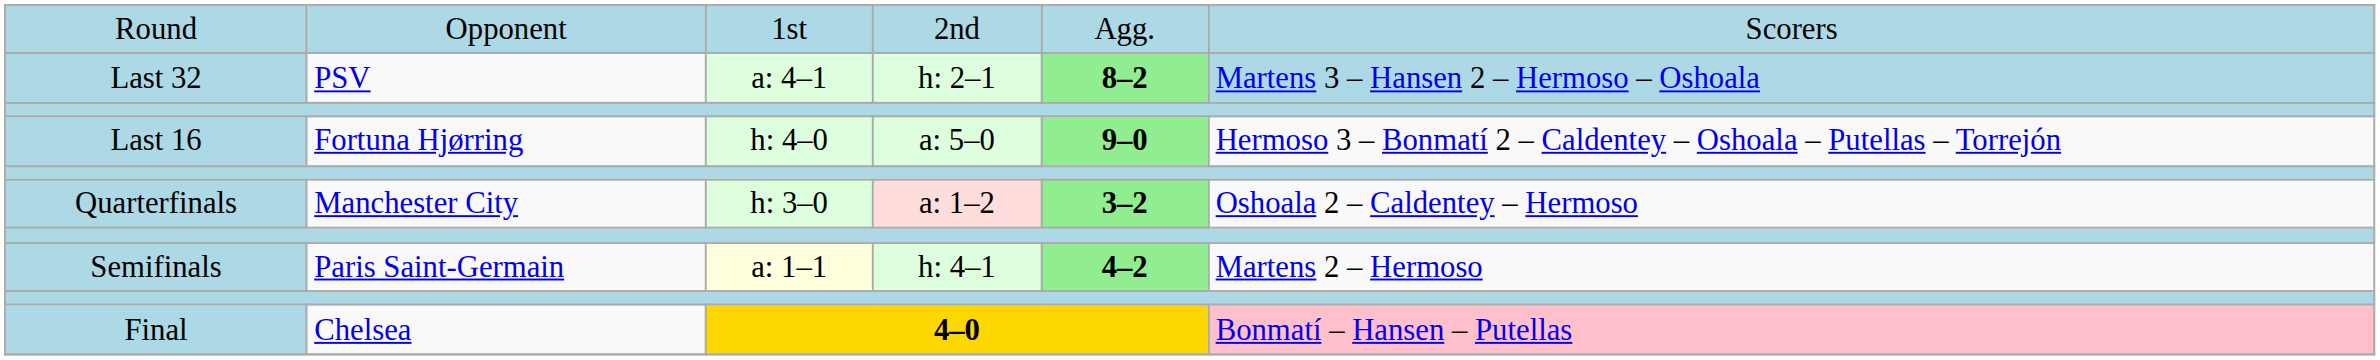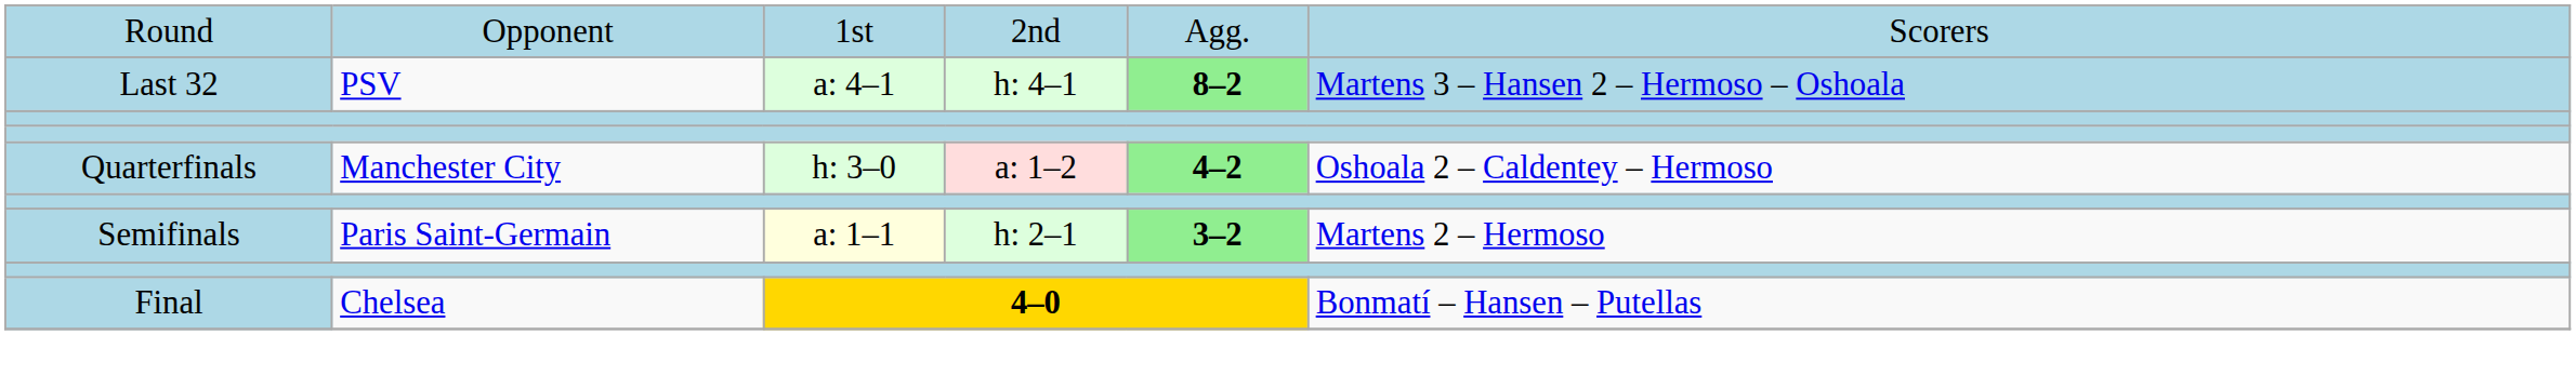 <table class="wikitable" style="text-align:center">
 <tr bgcolor=lightblue>
 <td width=150px>Round</td>
 <td width=200px>Opponent</td>
 <td width=80px>1st</td>
 <td width=80px>2nd</td>
 <td width=80px>Agg.</td>
 <td width=600px>Scorers</td>
 </tr>
 <tr>
 <td bgcolor=lightblue>Last 32</td>
 <td align=left> <a href='#'>PSV</a></td>
 <td bgcolor="#ddffdd">a: 4–1</td>
-<td bgcolor="#ddffdd">h: 2–1</td>
+<td bgcolor="#ddffdd">h: 4–1</td>
 <td bgcolor=lightgreen><strong>8–2</strong></td>
 <td align=left style="background: lightblue;"><a href='#'>Martens</a> 3 – <a href='#'>Hansen</a> 2 – <a href='#'>Hermoso</a> – <a href='#'>Oshoala</a></td>
 </tr>
 <tr bgcolor=lightblue>
 <td colspan=6></td>
-</tr>
-<tr>
-<td bgcolor=lightblue>Last 16</td>
-<td align=left> <a href='#'>Fortuna Hjørring</a></td>
-<td bgcolor="#ddffdd">h: 4–0</td>
-<td bgcolor="#ddffdd">a: 5–0</td>
-<td bgcolor=lightgreen><strong>9–0</strong></td>
-<td align=left><a href='#'>Hermoso</a> 3 – <a href='#'>Bonmatí</a> 2 – <a href='#'>Caldentey</a> – <a href='#'>Oshoala</a> – <a href='#'>Putellas</a> – <a href='#'>Torrejón</a></td>
 </tr>
 <tr bgcolor=lightblue>
 <td colspan=6></td>
 </tr>
 <tr>
 <td bgcolor=lightblue>Quarterfinals</td>
 <td align=left> <a href='#'>Manchester City</a></td>
 <td bgcolor="#ddffdd">h: 3–0</td>
 <td bgcolor="#ffdddd">a: 1–2</td>
-<td bgcolor=lightgreen><strong>3–2</strong></td>
+<td bgcolor=lightgreen><strong>4–2</strong></td>
 <td align=left><a href='#'>Oshoala</a> 2 – <a href='#'>Caldentey</a> – <a href='#'>Hermoso</a></td>
 </tr>
 <tr bgcolor=lightblue>
 <td colspan=6></td>
 </tr>
 <tr>
 <td bgcolor=lightblue>Semifinals</td>
 <td align=left> <a href='#'>Paris Saint-Germain</a></td>
 <td bgcolor="#ffffdd">a: 1–1</td>
-<td bgcolor="#ddffdd">h: 4–1</td>
-<td bgcolor=lightgreen><strong>4–2</strong></td>
+<td bgcolor="#ddffdd">h: 2–1</td>
+<td bgcolor=lightgreen><strong>3–2</strong></td>
 <td align=left><a href='#'>Martens</a> 2 – <a href='#'>Hermoso</a></td>
 </tr>
 <tr bgcolor=lightblue>
 <td colspan=6></td>
 </tr>
 <tr>
 <td bgcolor=lightblue>Final</td>
 <td align=left> <a href='#'>Chelsea</a></td>
 <td colspan=3 bgcolor=gold><strong>4–0</strong></td>
-<td align=left style="background: pink;"><a href='#'>Bonmatí</a> – <a href='#'>Hansen</a> – <a href='#'>Putellas</a></td>
+<td align=left><a href='#'>Bonmatí</a> – <a href='#'>Hansen</a> – <a href='#'>Putellas</a></td>
 </tr>
 <tr>
 </tr>
 </table>
